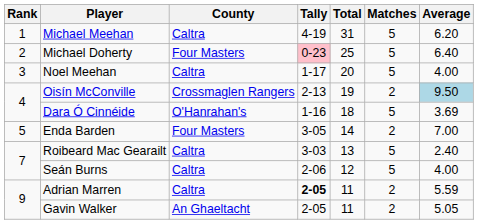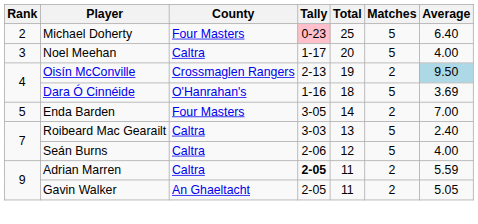 <table class="wikitable">
 <tr>
 <th>Rank</th>
 <th>Player</th>
 <th>County</th>
 <th>Tally</th>
 <th>Total</th>
 <th>Matches</th>
 <th>Average</th>
-</tr>
-<tr>
-<td rowspan=1 align=center>1</td>
-<td><a href='#'>Michael Meehan</a></td>
-<td><a href='#'>Caltra</a></td>
-<td align=center>4-19</td>
-<td align=center>31</td>
-<td align=center>5</td>
-<td align=center>6.20</td>
 </tr>
 <tr>
 <td rowspan=1 align=center>2</td>
 <td>Michael Doherty</td>
 <td><a href='#'>Four Masters</a></td>
 <td align=center style="background: pink;">0-23</td>
 <td align=center>25</td>
 <td align=center>5</td>
 <td align=center>6.40</td>
 </tr>
 <tr>
 <td rowspan=1 align=center>3</td>
 <td>Noel Meehan</td>
 <td><a href='#'>Caltra</a></td>
 <td align=center>1-17</td>
 <td align=center>20</td>
 <td align=center>5</td>
 <td align=center>4.00</td>
 </tr>
 <tr>
 <td rowspan=2 align=center>4</td>
 <td><a href='#'>Oisín McConville</a></td>
 <td><a href='#'>Crossmaglen Rangers</a></td>
 <td align=center>2-13</td>
 <td align=center>19</td>
 <td align=center>2</td>
 <td align=center style="background: lightblue;">9.50</td>
 </tr>
 <tr>
 <td><a href='#'>Dara Ó Cinnéide</a></td>
 <td><a href='#'>O'Hanrahan's</a></td>
 <td align=center>1-16</td>
 <td align=center>18</td>
 <td align=center>5</td>
 <td align=center>3.69</td>
 </tr>
 <tr>
 <td rowspan=1 align=center>5</td>
 <td>Enda Barden</td>
 <td><a href='#'>Four Masters</a></td>
 <td align=center>3-05</td>
 <td align=center>14</td>
 <td align=center>2</td>
 <td align=center>7.00</td>
 </tr>
 <tr>
 <td rowspan=2 align=center>7</td>
 <td>Roibeard Mac Gearailt</td>
 <td><a href='#'>Caltra</a></td>
 <td align=center>3-03</td>
 <td align=center>13</td>
 <td align=center>5</td>
 <td align=center>2.40</td>
 </tr>
 <tr>
 <td>Seán Burns</td>
 <td><a href='#'>Caltra</a></td>
 <td align=center>2-06</td>
 <td align=center>12</td>
 <td align=center>5</td>
 <td align=center>4.00</td>
 </tr>
 <tr>
 <td rowspan=2 align=center>9</td>
 <td>Adrian Marren</td>
 <td><a href='#'>Caltra</a></td>
 <td align=center><strong>2-05</strong></td>
 <td align=center>11</td>
 <td align=center>2</td>
 <td align=center>5.59</td>
 </tr>
 <tr>
 <td>Gavin Walker</td>
 <td><a href='#'>An Ghaeltacht</a></td>
 <td align=center>2-05</td>
 <td align=center>11</td>
 <td align=center>2</td>
 <td align=center>5.05</td>
 </tr>
 </table>
